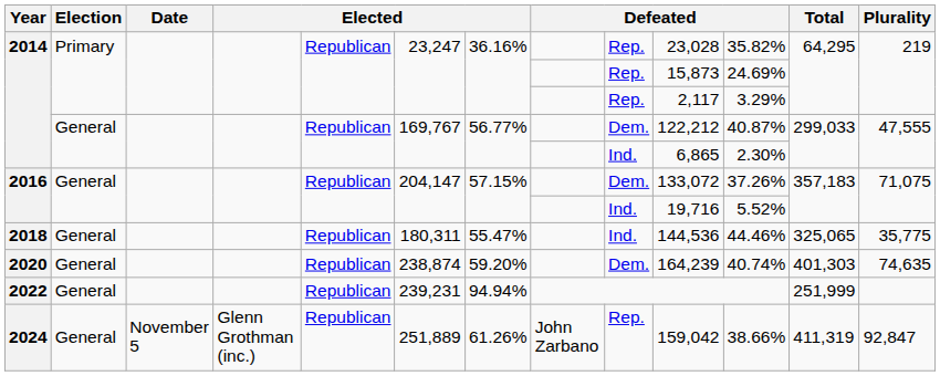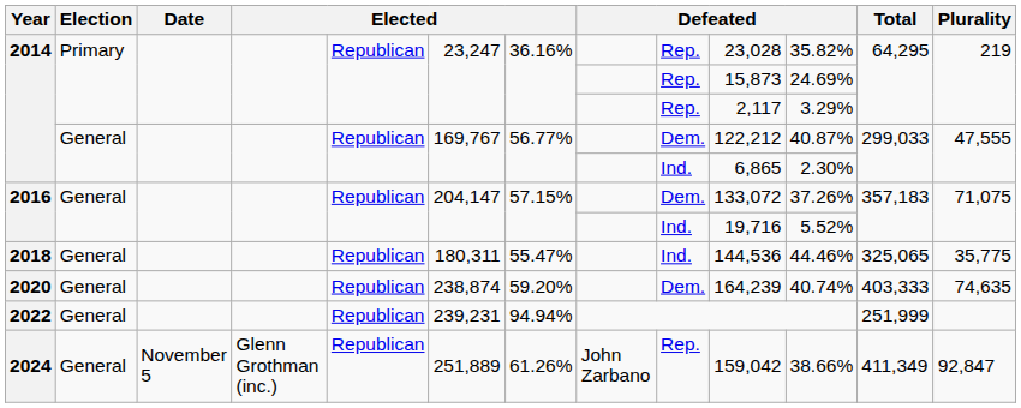 <table class=wikitable>
 <tr>
 <th>Year</th>
 <th>Election</th>
 <th>Date</th>
 <th ! colspan="4">Elected</th>
 <th ! colspan="4">Defeated</th>
 <th>Total</th>
 <th>Plurality</th>
 </tr>
 <tr>
 <th rowspan="5" valign="top">2014</th>
 <td rowspan="3" valign="top">Primary</td>
 <td rowspan="3" valign="top"></td>
 <td rowspan="3" valign="top"></td>
 <td rowspan="3" valign="top" ><a href='#'>Republican</a></td>
 <td rowspan="3" valign="top" align="right">23,247</td>
 <td rowspan="3" valign="top" align="right">36.16%</td>
 <td valign="top"></td>
 <td valign="top" ><a href='#'>Rep.</a></td>
 <td valign="top" align="right">23,028</td>
 <td valign="top" align="right">35.82%</td>
 <td rowspan="3" valign="top" align="right">64,295</td>
 <td rowspan="3" valign="top" align="right">219</td>
 </tr>
 <tr>
 <td valign="top"></td>
 <td valign="top" ><a href='#'>Rep.</a></td>
 <td valign="top" align="right">15,873</td>
 <td valign="top" align="right">24.69%</td>
 </tr>
 <tr>
 <td valign="top"></td>
 <td valign="top" ><a href='#'>Rep.</a></td>
 <td valign="top" align="right">2,117</td>
 <td valign="top" align="right">3.29%</td>
 </tr>
 <tr>
 <td rowspan="2" valign="top">General</td>
 <td rowspan="2" valign="top"></td>
 <td rowspan="2" valign="top"></td>
 <td rowspan="2" valign="top" ><a href='#'>Republican</a></td>
 <td rowspan="2" valign="top" align="right">169,767</td>
 <td rowspan="2" valign="top" align="right">56.77%</td>
 <td valign="top"></td>
 <td valign="top" ><a href='#'>Dem.</a></td>
 <td valign="top" align="right">122,212</td>
 <td valign="top" align="right">40.87%</td>
 <td rowspan="2" valign="top" align="right">299,033</td>
 <td rowspan="2" valign="top" align="right">47,555</td>
 </tr>
 <tr>
 <td valign="top"></td>
 <td valign="top" ><a href='#'>Ind.</a></td>
 <td valign="top" align="right">6,865</td>
 <td valign="top" align="right">2.30%</td>
 </tr>
 <tr>
 <th rowspan="2" valign="top">2016</th>
 <td rowspan="2" valign="top">General</td>
 <td rowspan="2" valign="top"></td>
 <td rowspan="2" valign="top"></td>
 <td rowspan="2" valign="top" ><a href='#'>Republican</a></td>
 <td rowspan="2" valign="top" align="right">204,147</td>
 <td rowspan="2" valign="top" align="right">57.15%</td>
 <td valign="top"></td>
 <td valign="top" ><a href='#'>Dem.</a></td>
 <td valign="top" align="right">133,072</td>
 <td valign="top" align="right">37.26%</td>
 <td rowspan="2" valign="top" align="right">357,183</td>
 <td rowspan="2" valign="top" align="right">71,075</td>
 </tr>
 <tr>
 <td valign="top"></td>
 <td valign="top" ><a href='#'>Ind.</a></td>
 <td valign="top" align="right">19,716</td>
 <td valign="top" align="right">5.52%</td>
 </tr>
 <tr>
 <th valign="top">2018</th>
 <td valign="top">General</td>
 <td valign="top"></td>
 <td valign="top"></td>
 <td valign="top" ><a href='#'>Republican</a></td>
 <td valign="top" align="right">180,311</td>
 <td valign="top" align="right">55.47%</td>
 <td valign="top"></td>
 <td valign="top" ><a href='#'>Ind.</a></td>
 <td valign="top" align="right">144,536</td>
 <td valign="top" align="right">44.46%</td>
 <td valign="top" align="right">325,065</td>
 <td valign="top" align="right">35,775</td>
 </tr>
 <tr>
 <th valign="top">2020</th>
 <td valign="top">General</td>
 <td valign="top"></td>
 <td valign="top"></td>
 <td valign="top" ><a href='#'>Republican</a></td>
 <td valign="top" align="right">238,874</td>
 <td valign="top" align="right">59.20%</td>
 <td valign="top"></td>
 <td valign="top" ><a href='#'>Dem.</a></td>
 <td valign="top" align="right">164,239</td>
 <td valign="top" align="right">40.74%</td>
-<td valign="top" align="right">401,303</td>
+<td valign="top" align="right">403,333</td>
 <td valign="top" align="right">74,635</td>
 </tr>
 <tr>
 <th valign="top">2022</th>
 <td valign="top">General</td>
 <td valign="top"></td>
 <td valign="top"></td>
 <td valign="top" ><a href='#'>Republican</a></td>
 <td valign="top" align="right">239,231</td>
 <td valign="top" align="right">94.94%</td>
 <td colspan="4" valign="top"></td>
 <td valign="top" align="right">251,999</td>
 <td valign="top" align="right"></td>
 </tr>
 <tr>
 <th>2024</th>
 <td>General</td>
 <td>November 5</td>
 <td>Glenn Grothman (inc.)</td>
 <td valign="top" ><a href='#'>Republican</a></td>
 <td>251,889</td>
 <td>61.26%</td>
 <td>John Zarbano</td>
 <td valign="top" ><a href='#'>Rep.</a></td>
 <td>159,042</td>
 <td>38.66%</td>
-<td>411,319</td>
+<td>411,349</td>
 <td>92,847</td>
 </tr>
 </table>
